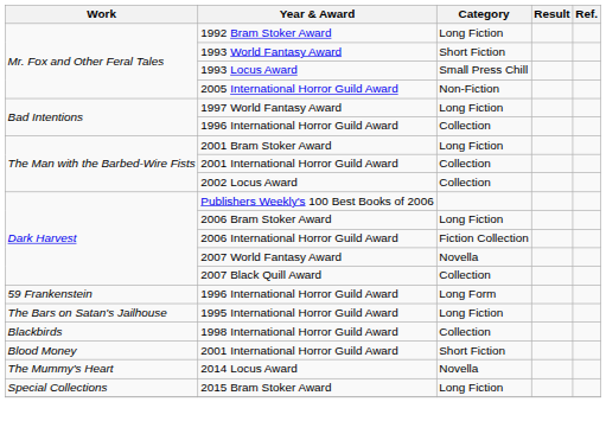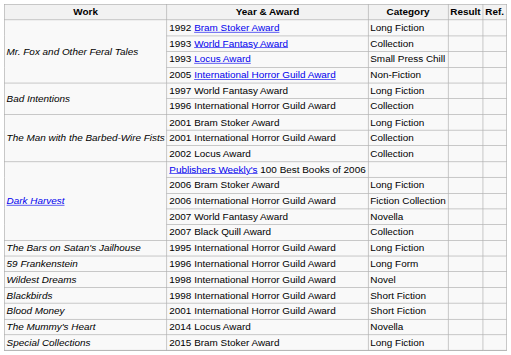 <table class="wikitable">
 <tr>
 <th>Work</th>
 <th>Year & Award</th>
 <th>Category</th>
 <th>Result</th>
 <th>Ref.</th>
 </tr>
 <tr>
 <td rowspan="4"><em>Mr. Fox and Other Feral Tales</em></td>
 <td>1992 <a href='#'>Bram Stoker Award</a></td>
 <td>Long Fiction</td>
 <td></td>
 <td></td>
 </tr>
 <tr>
 <td>1993 <a href='#'>World Fantasy Award</a></td>
-<td>Short Fiction</td>
+<td>Collection</td>
 <td></td>
 <td></td>
 </tr>
 <tr>
 <td>1993 <a href='#'>Locus Award</a></td>
 <td>Small Press Chill</td>
 <td></td>
 <td></td>
 </tr>
 <tr>
 <td>2005 <a href='#'>International Horror Guild Award</a></td>
 <td>Non-Fiction</td>
 <td></td>
 <td></td>
 </tr>
 <tr>
 <td rowspan="2"><em>Bad Intentions</em></td>
 <td>1997 World Fantasy Award</td>
 <td>Long Fiction</td>
 <td></td>
 <td></td>
 </tr>
 <tr>
 <td>1996 International Horror Guild Award</td>
 <td>Collection</td>
 <td></td>
 <td></td>
 </tr>
 <tr>
 <td rowspan="3"><em>The Man with the Barbed-Wire Fists</em></td>
 <td>2001 Bram Stoker Award</td>
 <td>Long Fiction</td>
 <td></td>
 <td></td>
 </tr>
 <tr>
 <td>2001 International Horror Guild Award</td>
 <td>Collection</td>
 <td></td>
 <td></td>
 </tr>
 <tr>
 <td>2002 Locus Award</td>
 <td>Collection</td>
 <td></td>
 <td></td>
 </tr>
 <tr>
 <td rowspan="5"><em><a href='#'>Dark Harvest</a></em></td>
 <td><a href='#'>Publishers Weekly's</a> 100 Best Books of 2006</td>
 <td></td>
 <td></td>
 <td></td>
 </tr>
 <tr>
 <td>2006 Bram Stoker Award</td>
 <td>Long Fiction</td>
 <td></td>
 <td></td>
 </tr>
 <tr>
 <td>2006 International Horror Guild Award</td>
 <td>Fiction Collection</td>
 <td></td>
 <td></td>
 </tr>
 <tr>
 <td>2007 World Fantasy Award</td>
 <td>Novella</td>
 <td></td>
 <td></td>
 </tr>
 <tr>
 <td>2007 Black Quill Award</td>
 <td>Collection</td>
 <td></td>
 <td></td>
 </tr>
 <tr>
+<td rowspan="1"><em>The Bars on Satan's Jailhouse</em></td>
+<td>1995 International Horror Guild Award</td>
+<td>Long Fiction</td>
+<td></td>
+<td></td>
+</tr>
+<tr>
 <td rowspan="1"><em>59 Frankenstein</em></td>
 <td>1996 International Horror Guild Award</td>
 <td>Long Form</td>
 <td></td>
 <td></td>
 </tr>
 <tr>
-<td rowspan="1"><em>The Bars on Satan's Jailhouse</em></td>
-<td>1995 International Horror Guild Award</td>
-<td>Long Fiction</td>
+<td rowspan="1"><em>Wildest Dreams</em></td>
+<td>1998 International Horror Guild Award</td>
+<td>Novel</td>
 <td></td>
 <td></td>
 </tr>
 <tr>
 <td rowspan="1"><em>Blackbirds</em></td>
 <td>1998 International Horror Guild Award</td>
-<td>Collection</td>
+<td>Short Fiction</td>
 <td></td>
 <td></td>
 </tr>
 <tr>
 <td rowspan="1"><em>Blood Money</em></td>
 <td>2001 International Horror Guild Award</td>
 <td>Short Fiction</td>
 <td></td>
 <td></td>
 </tr>
 <tr>
 <td rowspan="1"><em>The Mummy's Heart</em></td>
 <td>2014 Locus Award</td>
 <td>Novella</td>
 <td></td>
 <td></td>
 </tr>
 <tr>
 <td rowspan="1"><em>Special Collections</em></td>
 <td>2015 Bram Stoker Award</td>
 <td>Long Fiction</td>
 <td></td>
 <td></td>
 </tr>
 <tr>
 </tr>
 </table>
